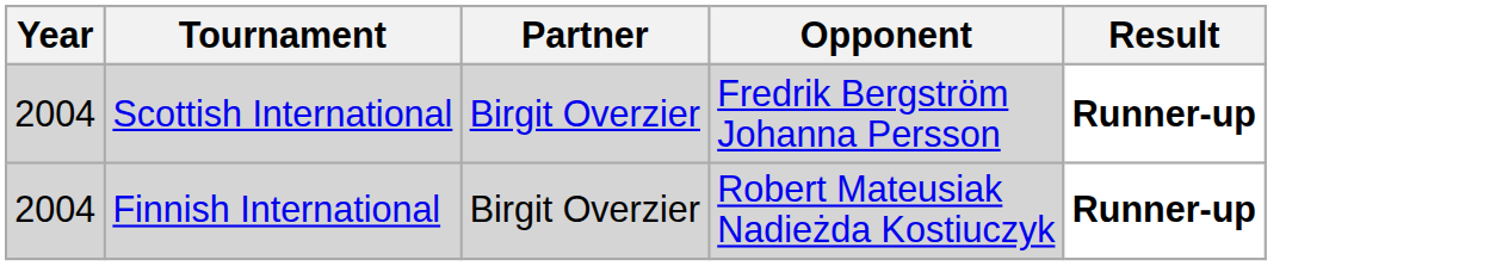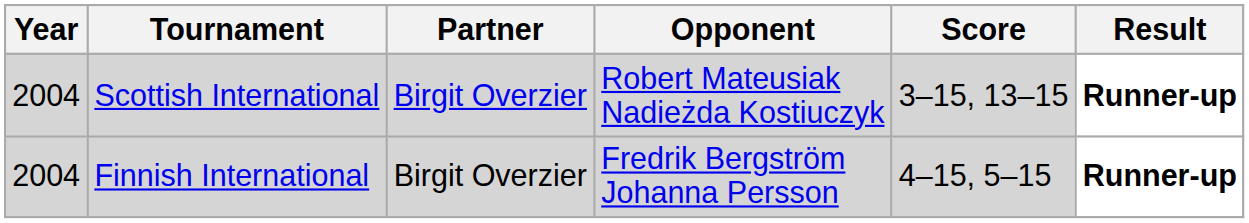 <table class="sortable wikitable" style="font-size: 90%;">
 <tr>
 <th>Year</th>
 <th>Tournament</th>
 <th>Partner</th>
 <th>Opponent</th>
+<th>Score</th>
 <th>Result</th>
 </tr>
 <tr style="background:#D5D5D5">
 <td align="center">2004</td>
 <td align="left"><a href='#'>Scottish International</a></td>
 <td align="left"> <a href='#'>Birgit Overzier</a></td>
-<td align="left"> <a href='#'>Fredrik Bergström</a><br> <a href='#'>Johanna Persson</a></td>
+<td align="left"> <a href='#'>Robert Mateusiak</a><br> <a href='#'>Nadieżda Kostiuczyk</a></td>
+<td align="left">3–15, 13–15</td>
 <td style="text-align:left; background:white"> <strong>Runner-up</strong></td>
 </tr>
 <tr style="background:#D5D5D5">
 <td align="center">2004</td>
 <td align="left"><a href='#'>Finnish International</a></td>
 <td align="left"> Birgit Overzier</td>
-<td align="left"> <a href='#'>Robert Mateusiak</a><br> <a href='#'>Nadieżda Kostiuczyk</a></td>
+<td align="left"> <a href='#'>Fredrik Bergström</a><br> <a href='#'>Johanna Persson</a></td>
+<td align="left">4–15, 5–15</td>
 <td style="text-align:left; background:white"> <strong>Runner-up</strong></td>
 </tr>
 </table>
